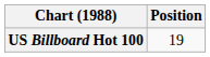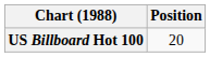 <table class="wikitable plainrowheaders" style="text-align:center">
 <tr>
 <th>Chart (1988)</th>
 <th>Position</th>
 </tr>
 <tr>
 <th scope="row">US <em>Billboard</em> Hot 100</th>
-<td>19</td>
+<td>20</td>
 </tr>
 </table>
